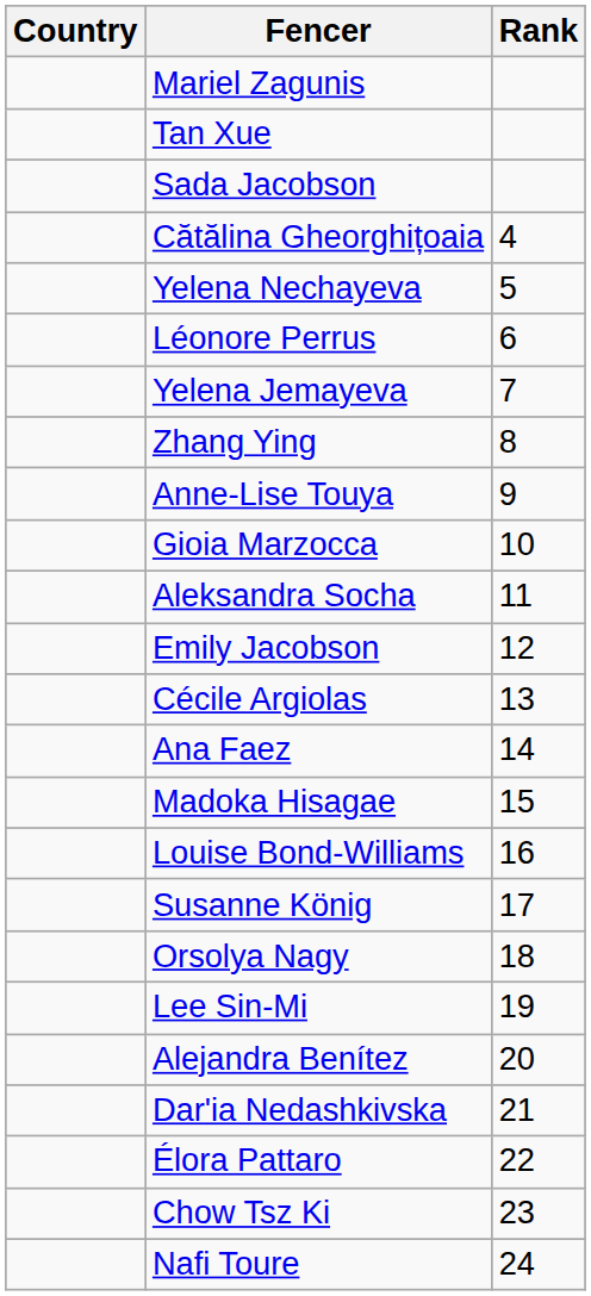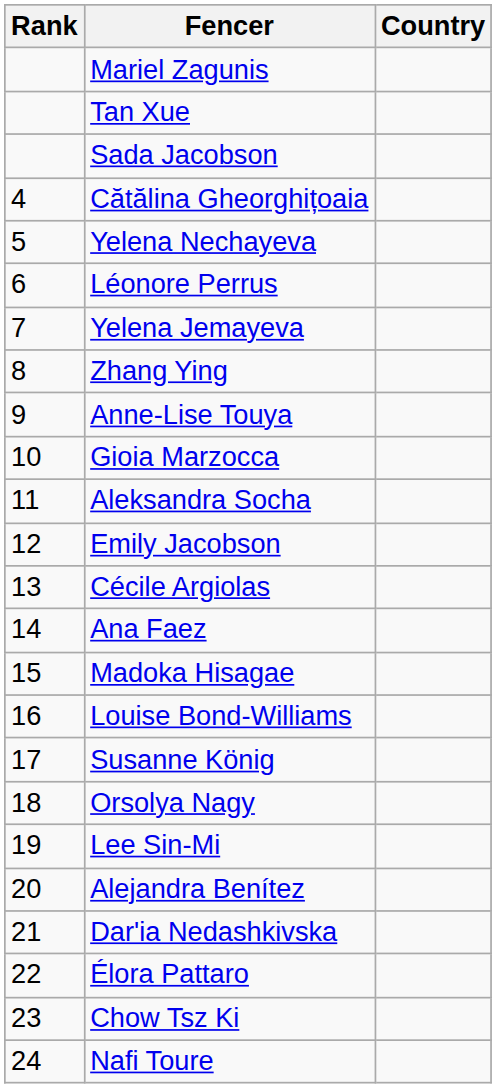 <table class="wikitable sortable" style="text-align: left;">
 <tr>
+<th>Rank</th>
+<th>Fencer</th>
 <th>Country</th>
-<th>Fencer</th>
-<th>Rank</th>
 </tr>
 <tr>
 <td></td>
 <td><a href='#'>Mariel Zagunis</a></td>
 <td></td>
 </tr>
 <tr>
 <td></td>
 <td><a href='#'>Tan Xue</a></td>
 <td></td>
 </tr>
 <tr>
 <td></td>
 <td><a href='#'>Sada Jacobson</a></td>
 <td></td>
 </tr>
 <tr>
+<td>4</td>
+<td><a href='#'>Cătălina Gheorghițoaia</a></td>
 <td></td>
-<td><a href='#'>Cătălina Gheorghițoaia</a></td>
-<td>4</td>
 </tr>
 <tr>
+<td>5</td>
+<td><a href='#'>Yelena Nechayeva</a></td>
 <td></td>
-<td><a href='#'>Yelena Nechayeva</a></td>
-<td>5</td>
 </tr>
 <tr>
+<td>6</td>
+<td><a href='#'>Léonore Perrus</a></td>
 <td></td>
-<td><a href='#'>Léonore Perrus</a></td>
-<td>6</td>
 </tr>
 <tr>
+<td>7</td>
+<td><a href='#'>Yelena Jemayeva</a></td>
 <td></td>
-<td><a href='#'>Yelena Jemayeva</a></td>
-<td>7</td>
 </tr>
 <tr>
+<td>8</td>
+<td><a href='#'>Zhang Ying</a></td>
 <td></td>
-<td><a href='#'>Zhang Ying</a></td>
-<td>8</td>
 </tr>
 <tr>
+<td>9</td>
+<td><a href='#'>Anne-Lise Touya</a></td>
 <td></td>
-<td><a href='#'>Anne-Lise Touya</a></td>
-<td>9</td>
 </tr>
 <tr>
+<td>10</td>
+<td><a href='#'>Gioia Marzocca</a></td>
 <td></td>
-<td><a href='#'>Gioia Marzocca</a></td>
-<td>10</td>
 </tr>
 <tr>
+<td>11</td>
+<td><a href='#'>Aleksandra Socha</a></td>
 <td></td>
-<td><a href='#'>Aleksandra Socha</a></td>
-<td>11</td>
 </tr>
 <tr>
+<td>12</td>
+<td><a href='#'>Emily Jacobson</a></td>
 <td></td>
-<td><a href='#'>Emily Jacobson</a></td>
-<td>12</td>
 </tr>
 <tr>
+<td>13</td>
+<td><a href='#'>Cécile Argiolas</a></td>
 <td></td>
-<td><a href='#'>Cécile Argiolas</a></td>
-<td>13</td>
 </tr>
 <tr>
+<td>14</td>
+<td><a href='#'>Ana Faez</a></td>
 <td></td>
-<td><a href='#'>Ana Faez</a></td>
-<td>14</td>
 </tr>
 <tr>
+<td>15</td>
+<td><a href='#'>Madoka Hisagae</a></td>
 <td></td>
-<td><a href='#'>Madoka Hisagae</a></td>
-<td>15</td>
 </tr>
 <tr>
+<td>16</td>
+<td><a href='#'>Louise Bond-Williams</a></td>
 <td></td>
-<td><a href='#'>Louise Bond-Williams</a></td>
-<td>16</td>
 </tr>
 <tr>
+<td>17</td>
+<td><a href='#'>Susanne König</a></td>
 <td></td>
-<td><a href='#'>Susanne König</a></td>
-<td>17</td>
 </tr>
 <tr>
+<td>18</td>
+<td><a href='#'>Orsolya Nagy</a></td>
 <td></td>
-<td><a href='#'>Orsolya Nagy</a></td>
-<td>18</td>
 </tr>
 <tr>
+<td>19</td>
+<td><a href='#'>Lee Sin-Mi</a></td>
 <td></td>
-<td><a href='#'>Lee Sin-Mi</a></td>
-<td>19</td>
 </tr>
 <tr>
+<td>20</td>
+<td><a href='#'>Alejandra Benítez</a></td>
 <td></td>
-<td><a href='#'>Alejandra Benítez</a></td>
-<td>20</td>
 </tr>
 <tr>
+<td>21</td>
+<td><a href='#'>Dar'ia Nedashkivska</a></td>
 <td></td>
-<td><a href='#'>Dar'ia Nedashkivska</a></td>
-<td>21</td>
 </tr>
 <tr>
+<td>22</td>
+<td><a href='#'>Élora Pattaro</a></td>
 <td></td>
-<td><a href='#'>Élora Pattaro</a></td>
-<td>22</td>
 </tr>
 <tr>
+<td>23</td>
+<td><a href='#'>Chow Tsz Ki</a></td>
 <td></td>
-<td><a href='#'>Chow Tsz Ki</a></td>
-<td>23</td>
 </tr>
 <tr>
+<td>24</td>
+<td><a href='#'>Nafi Toure</a></td>
 <td></td>
-<td><a href='#'>Nafi Toure</a></td>
-<td>24</td>
 </tr>
 </table>
